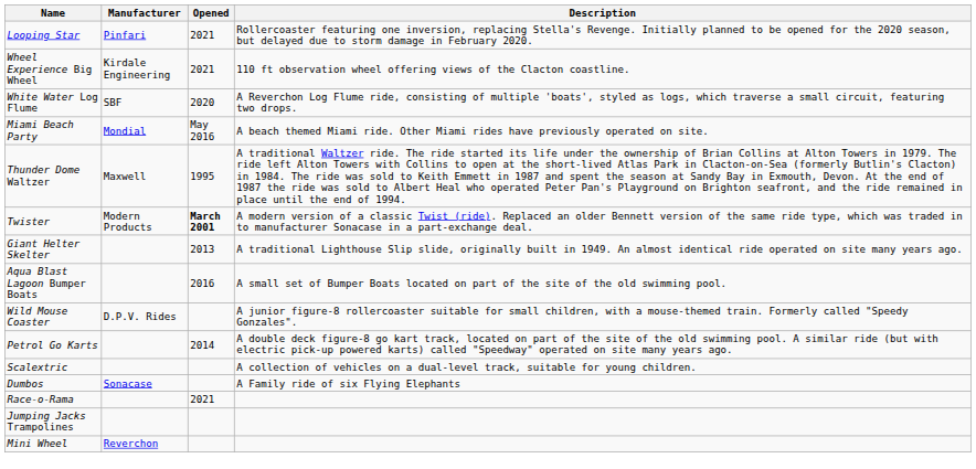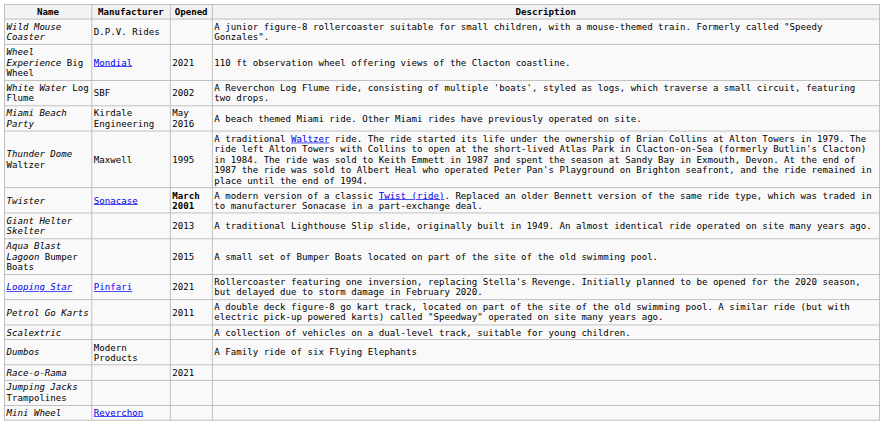 <table class="wikitable">
 <tr>
 <th>Name</th>
 <th>Manufacturer</th>
 <th>Opened</th>
 <th>Description</th>
 </tr>
 <tr>
-<td><a href='#'><em>Looping Star</em></a></td>
-<td><a href='#'>Pinfari</a></td>
-<td>2021</td>
-<td>Rollercoaster featuring one inversion, replacing Stella's Revenge. Initially planned to be opened for the 2020 season, but delayed due to storm damage in February 2020.</td>
+<td><em>Wild Mouse Coaster</em></td>
+<td>D.P.V. Rides</td>
+<td></td>
+<td>A junior figure-8 rollercoaster suitable for small children, with a mouse-themed train. Formerly called "Speedy Gonzales".</td>
 </tr>
 <tr>
 <td><em>Wheel Experience</em> Big Wheel</td>
-<td>Kirdale Engineering</td>
+<td><a href='#'>Mondial</a></td>
 <td>2021</td>
 <td>110 ft observation wheel offering views of the Clacton coastline.</td>
 </tr>
 <tr>
 <td><em>White Water</em> Log Flume</td>
 <td>SBF</td>
-<td>2020</td>
+<td>2002</td>
 <td>A Reverchon Log Flume ride, consisting of multiple 'boats', styled as logs, which traverse a small circuit, featuring two drops.</td>
 </tr>
 <tr>
 <td><em>Miami Beach Party</em></td>
-<td><a href='#'>Mondial</a></td>
+<td>Kirdale Engineering</td>
 <td>May 2016</td>
 <td>A beach themed Miami ride. Other Miami rides have previously operated on site.</td>
 </tr>
 <tr>
 <td><em>Thunder Dome</em> Waltzer</td>
 <td>Maxwell</td>
 <td>1995</td>
 <td>A traditional <a href='#'>Waltzer</a> ride. The ride started its life under the ownership of Brian Collins at Alton Towers in 1979. The ride left Alton Towers with Collins to open at the short-lived Atlas Park in Clacton-on-Sea (formerly Butlin's Clacton) in 1984. The ride was sold to Keith Emmett in 1987 and spent the season at Sandy Bay in Exmouth, Devon. At the end of 1987 the ride was sold to Albert Heal who operated Peter Pan's Playground on Brighton seafront, and the ride remained in place until the end of 1994.</td>
 </tr>
 <tr>
 <td><em>Twister</em></td>
-<td>Modern Products</td>
+<td><a href='#'>Sonacase</a></td>
 <td><strong>March 2001</strong></td>
 <td>A modern version of a classic <a href='#'>Twist (ride)</a>. Replaced an older Bennett version of the same ride type, which was traded in to manufacturer Sonacase in a part-exchange deal.</td>
 </tr>
 <tr>
 <td><em>Giant Helter Skelter</em></td>
 <td></td>
 <td>2013</td>
 <td>A traditional Lighthouse Slip slide, originally built in 1949. An almost identical ride operated on site many years ago.</td>
 </tr>
 <tr>
 <td><em>Aqua Blast Lagoon</em> Bumper Boats</td>
 <td></td>
-<td>2016</td>
+<td>2015</td>
 <td>A small set of Bumper Boats located on part of the site of the old swimming pool.</td>
 </tr>
 <tr>
-<td><em>Wild Mouse Coaster</em></td>
-<td>D.P.V. Rides</td>
-<td></td>
-<td>A junior figure-8 rollercoaster suitable for small children, with a mouse-themed train. Formerly called "Speedy Gonzales".</td>
+<td><a href='#'><em>Looping Star</em></a></td>
+<td><a href='#'>Pinfari</a></td>
+<td>2021</td>
+<td>Rollercoaster featuring one inversion, replacing Stella's Revenge. Initially planned to be opened for the 2020 season, but delayed due to storm damage in February 2020.</td>
 </tr>
 <tr>
 <td><em>Petrol Go Karts</em></td>
 <td></td>
-<td>2014</td>
+<td>2011</td>
 <td>A double deck figure-8 go kart track, located on part of the site of the old swimming pool. A similar ride (but with electric pick-up powered karts) called "Speedway" operated on site many years ago.</td>
 </tr>
 <tr>
 <td><em>Scalextric</em></td>
 <td></td>
 <td></td>
 <td>A collection of vehicles on a dual-level track, suitable for young children.</td>
 </tr>
 <tr>
 <td><em>Dumbos</em></td>
-<td><a href='#'>Sonacase</a></td>
+<td>Modern Products</td>
 <td></td>
 <td>A Family ride of six Flying Elephants</td>
 </tr>
 <tr>
 <td><em>Race-o-Rama</em></td>
 <td></td>
 <td>2021</td>
 <td></td>
 </tr>
 <tr>
 <td><em>Jumping Jacks</em> Trampolines</td>
 <td></td>
 <td></td>
 <td></td>
 </tr>
 <tr>
 <td><em>Mini Wheel</em></td>
 <td><a href='#'>Reverchon</a></td>
 <td></td>
 <td></td>
 </tr>
 </table>
